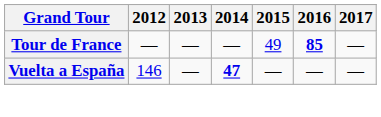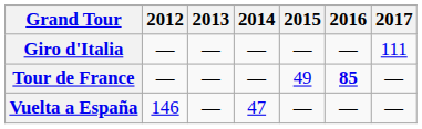 <table class="wikitable plainrowheaders">
 <tr>
 <th scope="col"><a href='#'>Grand Tour</a></th>
 <th scope="col">2012</th>
 <th scope="col">2013</th>
 <th scope="col">2014</th>
 <th scope="col">2015</th>
 <th scope="col">2016</th>
 <th scope="col">2017</th>
+</tr>
+<tr style="text-align:center;">
+<th scope="row"> <a href='#'>Giro d'Italia</a></th>
+<td>—</td>
+<td>—</td>
+<td>—</td>
+<td>—</td>
+<td>—</td>
+<td><a href='#'>111</a></td>
 </tr>
 <tr style="text-align:center;">
 <th scope="row"> <a href='#'>Tour de France</a></th>
 <td>—</td>
 <td>—</td>
 <td>—</td>
 <td><a href='#'>49</a></td>
 <td><strong><a href='#'>85</a></strong></td>
 <td>—</td>
 </tr>
 <tr style="text-align:center;">
 <th scope="row"> <a href='#'>Vuelta a España</a></th>
 <td><a href='#'>146</a></td>
 <td>—</td>
-<td><strong><a href='#'>47</a></strong></td>
+<td><a href='#'>47</a></td>
 <td>—</td>
 <td>—</td>
 <td>—</td>
 </tr>
 </table>
